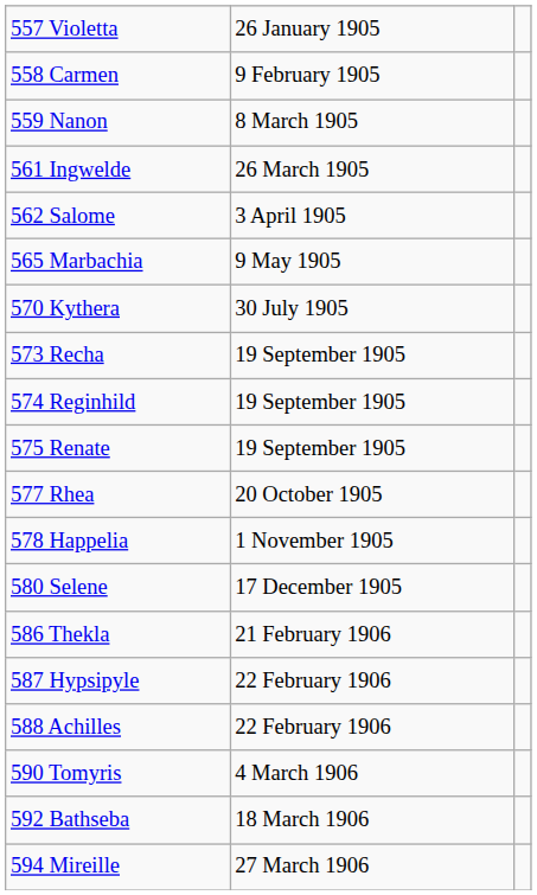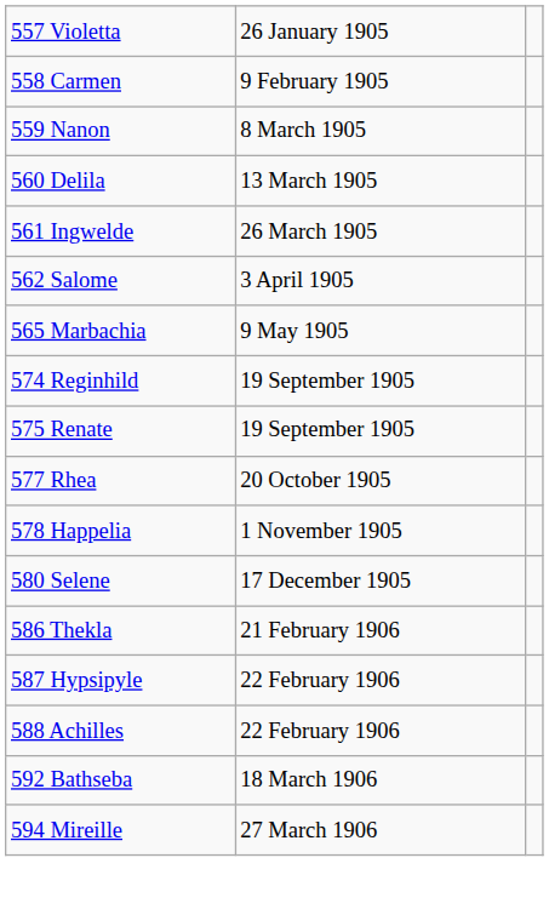 <table class="wikitable" style="font-size: 89%; float: left; width: 24em; margin-right: 1em; line-height: 1.65em !important; height: 540px;">
 <tr>
 <td><a href='#'>557 Violetta</a></td>
 <td>26 January 1905</td>
 <td><small></small></td>
 </tr>
 <tr>
 <td><a href='#'>558 Carmen</a></td>
 <td>9 February 1905</td>
 <td><small></small></td>
 </tr>
 <tr>
 <td><a href='#'>559 Nanon</a></td>
 <td>8 March 1905</td>
 <td><small></small></td>
 </tr>
 <tr>
+<td><a href='#'>560 Delila</a></td>
+<td>13 March 1905</td>
+<td><small></small></td>
+</tr>
+<tr>
 <td><a href='#'>561 Ingwelde</a></td>
 <td>26 March 1905</td>
 <td><small></small></td>
 </tr>
 <tr>
 <td><a href='#'>562 Salome</a></td>
 <td>3 April 1905</td>
 <td><small></small></td>
 </tr>
 <tr>
 <td><a href='#'>565 Marbachia</a></td>
 <td>9 May 1905</td>
-<td><small></small></td>
-</tr>
-<tr>
-<td><a href='#'>570 Kythera</a></td>
-<td>30 July 1905</td>
-<td><small></small></td>
-</tr>
-<tr>
-<td><a href='#'>573 Recha</a></td>
-<td>19 September 1905</td>
 <td><small></small></td>
 </tr>
 <tr>
 <td><a href='#'>574 Reginhild</a></td>
 <td>19 September 1905</td>
 <td><small></small></td>
 </tr>
 <tr>
 <td><a href='#'>575 Renate</a></td>
 <td>19 September 1905</td>
 <td><small></small></td>
 </tr>
 <tr>
 <td><a href='#'>577 Rhea</a></td>
 <td>20 October 1905</td>
 <td><small></small></td>
 </tr>
 <tr>
 <td><a href='#'>578 Happelia</a></td>
 <td>1 November 1905</td>
 <td><small></small></td>
 </tr>
 <tr>
 <td><a href='#'>580 Selene</a></td>
 <td>17 December 1905</td>
 <td><small></small></td>
 </tr>
 <tr>
 <td><a href='#'>586 Thekla</a></td>
 <td>21 February 1906</td>
 <td><small></small></td>
 </tr>
 <tr>
 <td><a href='#'>587 Hypsipyle</a></td>
 <td>22 February 1906</td>
 <td><small></small></td>
 </tr>
 <tr>
 <td><a href='#'>588 Achilles</a></td>
 <td>22 February 1906</td>
 <td><small></small></td>
 </tr>
 <tr>
-<td><a href='#'>590 Tomyris</a></td>
-<td>4 March 1906</td>
-<td><small></small></td>
-</tr>
-<tr>
 <td><a href='#'>592 Bathseba</a></td>
 <td>18 March 1906</td>
 <td><small></small></td>
 </tr>
 <tr>
 <td><a href='#'>594 Mireille</a></td>
 <td>27 March 1906</td>
 <td><small></small></td>
 </tr>
 </table>
